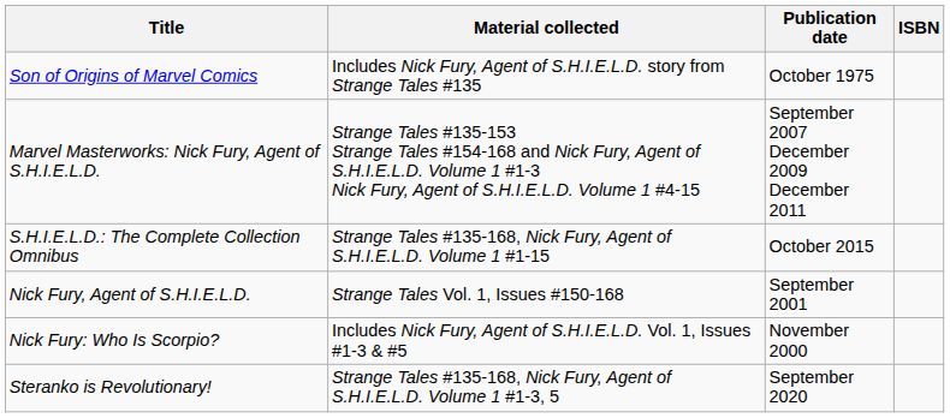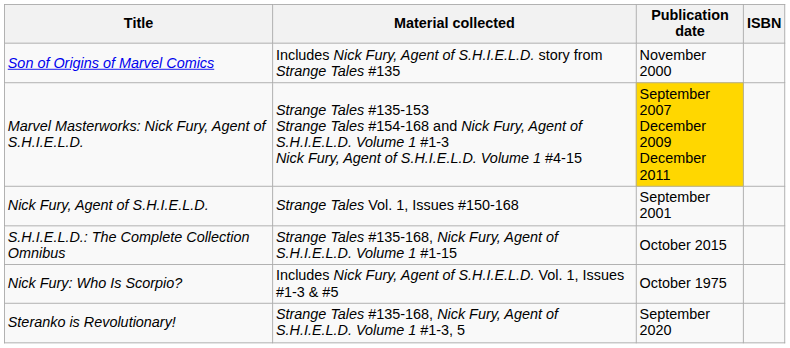 <table class="wikitable">
 <tr>
 <th>Title</th>
 <th>Material collected</th>
 <th>Publication date</th>
 <th>ISBN</th>
 </tr>
 <tr>
 <td><em><a href='#'>Son of Origins of Marvel Comics</a></em></td>
 <td>Includes <em>Nick Fury, Agent of S.H.I.E.L.D.</em> story from <em>Strange Tales</em> #135</td>
-<td>October 1975</td>
+<td>November 2000</td>
 <td></td>
 </tr>
 <tr>
 <td><em>Marvel Masterworks: Nick Fury, Agent of S.H.I.E.L.D.</em></td>
 <td><em>Strange Tales</em> #135-153 <br> <em>Strange Tales</em> #154-168 and <em>Nick Fury, Agent of S.H.I.E.L.D. Volume 1</em> #1-3 <br> <em>Nick Fury, Agent of S.H.I.E.L.D. Volume 1</em> #4-15</td>
-<td>September 2007<br>December 2009<br>December 2011</td>
+<td style="background: gold;">September 2007<br>December 2009<br>December 2011</td>
 <td style=white-space:nowrap><br> <br> </td>
+</tr>
+<tr>
+<td><em>Nick Fury, Agent of S.H.I.E.L.D.</em></td>
+<td><em>Strange Tales</em> Vol. 1, Issues #150-168</td>
+<td>September 2001</td>
+<td></td>
 </tr>
 <tr>
 <td><em>S.H.I.E.L.D.: The Complete Collection Omnibus</em></td>
 <td><em>Strange Tales</em> #135-168, <em>Nick Fury, Agent of S.H.I.E.L.D. Volume 1</em> #1-15</td>
 <td>October 2015</td>
 <td></td>
 </tr>
 <tr>
-<td><em>Nick Fury, Agent of S.H.I.E.L.D.</em></td>
-<td><em>Strange Tales</em> Vol. 1, Issues #150-168</td>
-<td>September 2001</td>
-<td></td>
-</tr>
-<tr>
 <td><em>Nick Fury: Who Is Scorpio?</em></td>
 <td>Includes <em>Nick Fury, Agent of S.H.I.E.L.D.</em> Vol. 1, Issues #1-3 & #5</td>
-<td>November 2000</td>
+<td>October 1975</td>
 <td></td>
 </tr>
 <tr>
 <td><em>Steranko is Revolutionary!</em></td>
 <td><em>Strange Tales</em> #135-168, <em>Nick Fury, Agent of S.H.I.E.L.D. Volume 1</em> #1-3, 5</td>
 <td>September 2020</td>
 <td></td>
 </tr>
 </table>
